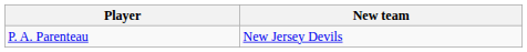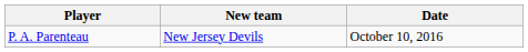 <table class="wikitable" style="width:100%;">
 <tr style="background:#ddd;">
 <th style="width:30%;">Player</th>
 <th style="width:36%;">New team</th>
+<th style="width:34%;">Date</th>
 </tr>
 <tr>
 <td><a href='#'>P. A. Parenteau</a></td>
 <td><a href='#'>New Jersey Devils</a></td>
+<td>October 10, 2016</td>
 </tr>
 </table>
